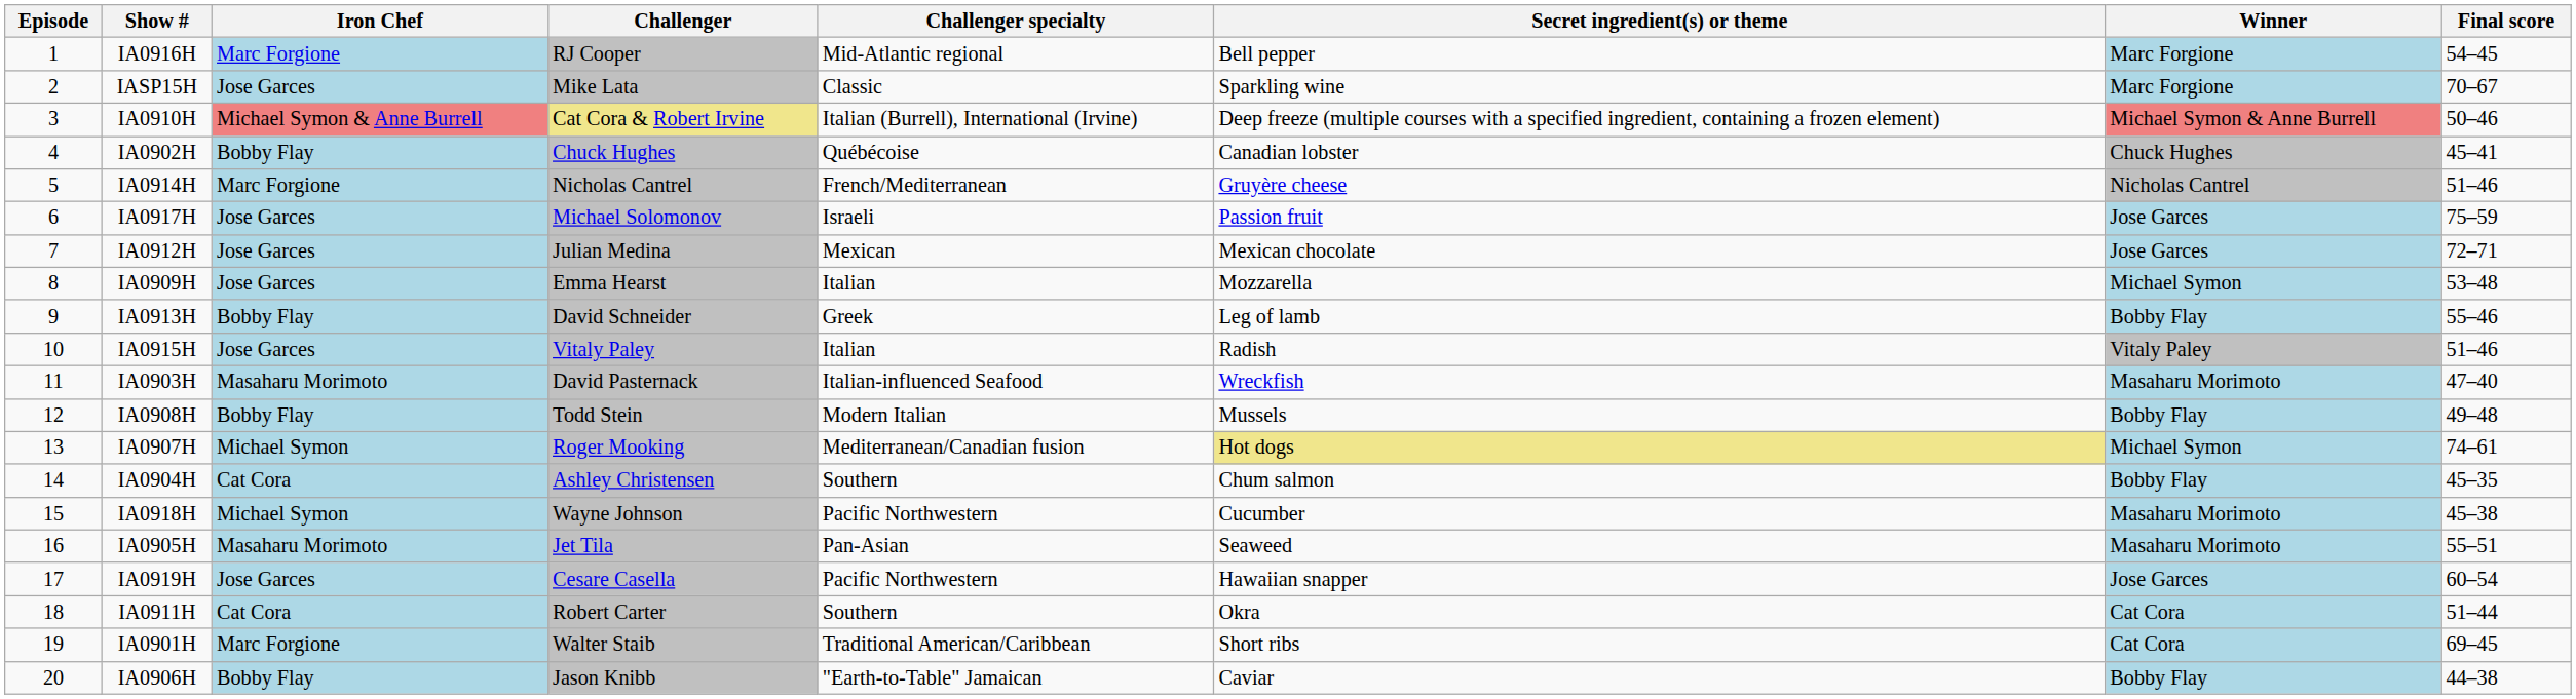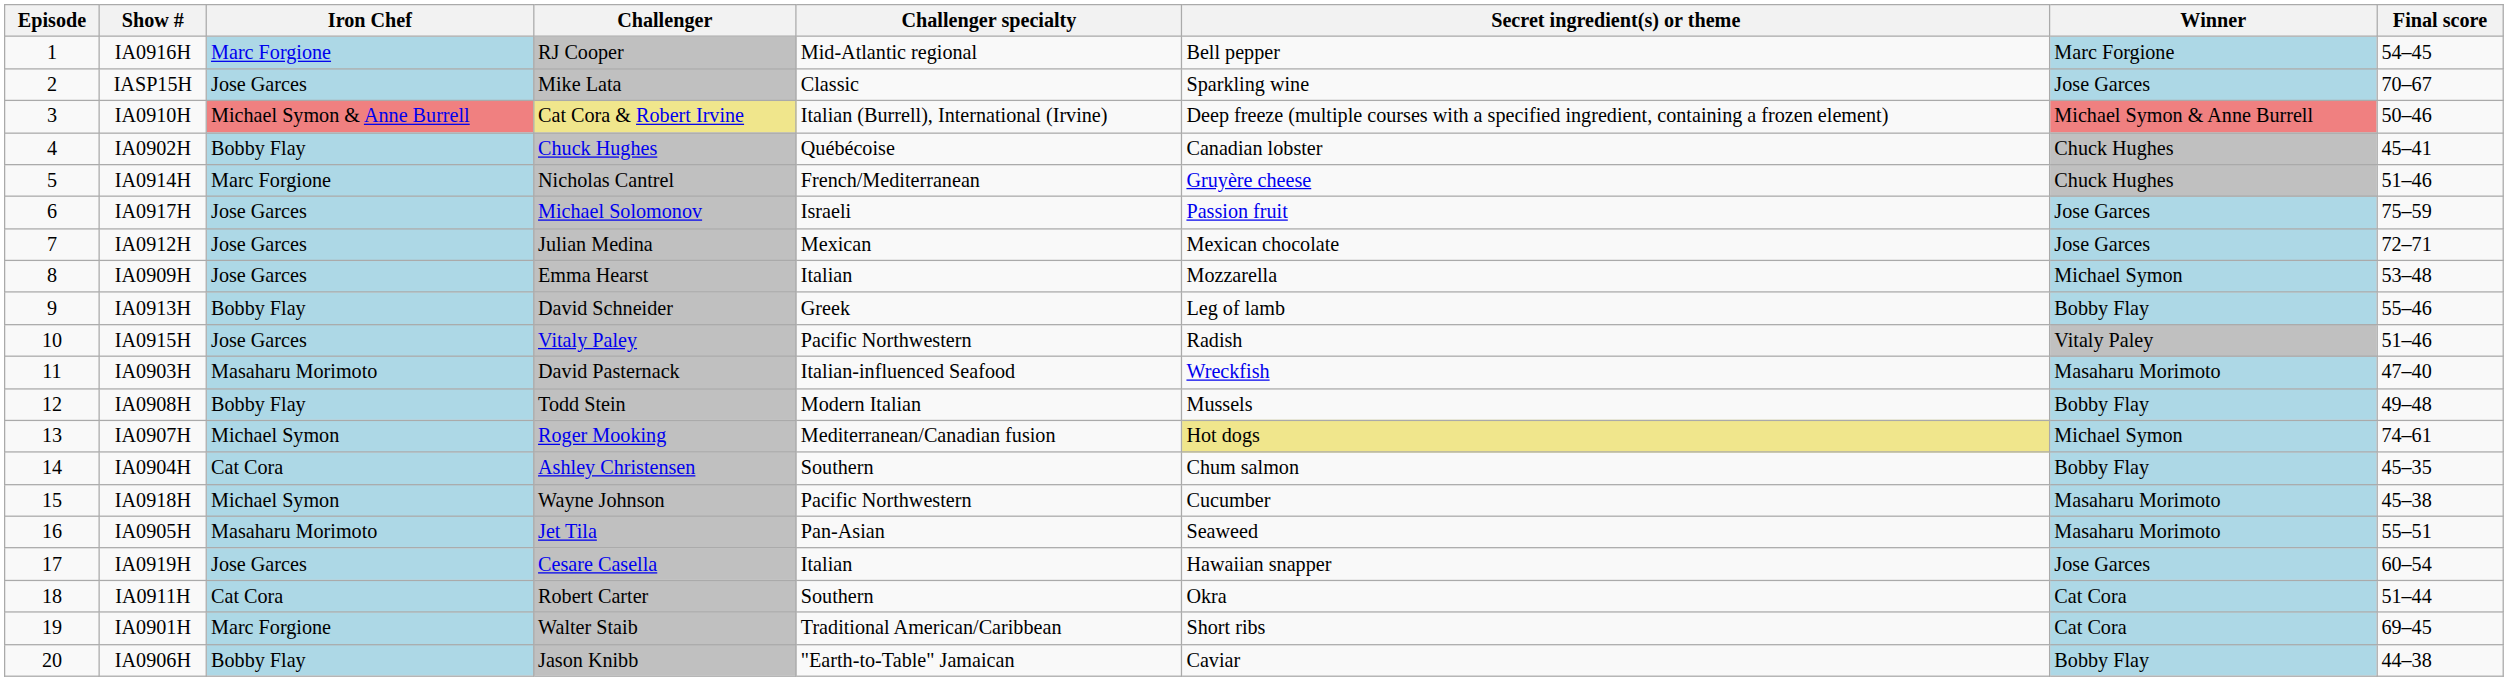 <table class="wikitable sortable" width="100%">
 <tr>
 <th><span>Episode</span></th>
 <th><span>Show #</span></th>
 <th><span>Iron Chef</span></th>
 <th><span>Challenger</span></th>
 <th><span>Challenger specialty</span></th>
 <th><span>Secret ingredient(s) or theme</span></th>
 <th><span>Winner</span></th>
 <th><span>Final score</span></th>
 </tr>
 <tr>
 <td style="text-align:center">1</td>
 <td style="text-align:center">IA0916H</td>
 <td style="background:lightblue"><a href='#'>Marc Forgione</a></td>
 <td style="background:silver">RJ Cooper</td>
 <td>Mid-Atlantic regional</td>
 <td>Bell pepper</td>
 <td style="background:lightblue">Marc Forgione</td>
 <td>54–45</td>
 </tr>
 <tr>
 <td style="text-align:center">2</td>
 <td style="text-align:center">IASP15H</td>
 <td style="background:lightblue">Jose Garces</td>
 <td style="background:silver">Mike Lata</td>
 <td>Classic</td>
 <td>Sparkling wine</td>
-<td style="background:lightblue">Marc Forgione</td>
+<td style="background:lightblue">Jose Garces</td>
 <td>70–67</td>
 </tr>
 <tr>
 <td style="text-align:center">3</td>
 <td style="text-align:center">IA0910H</td>
 <td style="background:lightcoral">Michael Symon & <a href='#'>Anne Burrell</a></td>
 <td style="background:Khaki">Cat Cora & <a href='#'>Robert Irvine</a></td>
 <td>Italian (Burrell), International (Irvine)</td>
 <td>Deep freeze (multiple courses with a specified ingredient, containing a frozen element)</td>
 <td style="background:lightcoral">Michael Symon & Anne Burrell</td>
 <td>50–46</td>
 </tr>
 <tr>
 <td style="text-align:center">4</td>
 <td style="text-align:center">IA0902H</td>
 <td style="background:lightblue">Bobby Flay</td>
 <td style="background:silver"><a href='#'>Chuck Hughes</a></td>
 <td>Québécoise</td>
 <td>Canadian lobster</td>
 <td style="background:silver">Chuck Hughes</td>
 <td>45–41</td>
 </tr>
 <tr>
 <td style="text-align:center">5</td>
 <td style="text-align:center">IA0914H</td>
 <td style="background:lightblue">Marc Forgione</td>
 <td style="background:silver">Nicholas Cantrel</td>
 <td>French/Mediterranean</td>
 <td><a href='#'>Gruyère cheese</a></td>
-<td style="background:silver">Nicholas Cantrel</td>
+<td style="background:silver">Chuck Hughes</td>
 <td>51–46</td>
 </tr>
 <tr>
 <td style="text-align:center">6</td>
 <td style="text-align:center">IA0917H</td>
 <td style="background:lightblue">Jose Garces</td>
 <td style="background:silver"><a href='#'>Michael Solomonov</a></td>
 <td>Israeli</td>
 <td><a href='#'>Passion fruit</a></td>
 <td style="background:lightblue">Jose Garces</td>
 <td>75–59</td>
 </tr>
 <tr>
 <td style="text-align:center">7</td>
 <td style="text-align:center">IA0912H</td>
 <td style="background:lightblue">Jose Garces</td>
 <td style="background:silver">Julian Medina</td>
 <td>Mexican</td>
 <td>Mexican chocolate</td>
 <td style="background:lightblue">Jose Garces</td>
 <td>72–71</td>
 </tr>
 <tr>
 <td style="text-align:center">8</td>
 <td style="text-align:center">IA0909H</td>
 <td style="background:lightblue">Jose Garces</td>
 <td style="background:silver">Emma Hearst</td>
 <td>Italian</td>
 <td>Mozzarella</td>
 <td style="background:lightblue">Michael Symon</td>
 <td>53–48</td>
 </tr>
 <tr>
 <td style="text-align:center">9</td>
 <td style="text-align:center">IA0913H</td>
 <td style="background:lightblue">Bobby Flay</td>
 <td style="background:silver">David Schneider</td>
 <td>Greek</td>
 <td>Leg of lamb</td>
 <td style="background:lightblue">Bobby Flay</td>
 <td>55–46</td>
 </tr>
 <tr>
 <td style="text-align:center">10</td>
 <td style="text-align:center">IA0915H</td>
 <td style="background:lightblue">Jose Garces</td>
 <td style="background:silver"><a href='#'>Vitaly Paley</a></td>
-<td>Italian</td>
+<td>Pacific Northwestern</td>
 <td>Radish</td>
 <td style="background:silver">Vitaly Paley</td>
 <td>51–46</td>
 </tr>
 <tr>
 <td style="text-align:center">11</td>
 <td style="text-align:center">IA0903H</td>
 <td style="background:lightblue">Masaharu Morimoto</td>
 <td style="background:silver">David Pasternack</td>
 <td>Italian-influenced Seafood</td>
 <td><a href='#'>Wreckfish</a></td>
 <td style="background:lightblue">Masaharu Morimoto</td>
 <td>47–40</td>
 </tr>
 <tr>
 <td style="text-align:center">12</td>
 <td style="text-align:center">IA0908H</td>
 <td style="background:lightblue">Bobby Flay</td>
 <td style="background:silver">Todd Stein</td>
 <td>Modern Italian</td>
 <td>Mussels</td>
 <td style="background:lightblue">Bobby Flay</td>
 <td>49–48</td>
 </tr>
 <tr>
 <td style="text-align:center">13</td>
 <td style="text-align:center">IA0907H</td>
 <td style="background:lightblue">Michael Symon</td>
 <td style="background:silver"><a href='#'>Roger Mooking</a></td>
 <td>Mediterranean/Canadian fusion</td>
 <td style="background: khaki;">Hot dogs</td>
 <td style="background:lightblue">Michael Symon</td>
 <td>74–61</td>
 </tr>
 <tr>
 <td style="text-align:center">14</td>
 <td style="text-align:center">IA0904H</td>
 <td style="background:lightblue">Cat Cora</td>
 <td style="background:silver"><a href='#'>Ashley Christensen</a></td>
 <td>Southern</td>
 <td>Chum salmon</td>
 <td style="background:lightblue">Bobby Flay</td>
 <td>45–35</td>
 </tr>
 <tr>
 <td style="text-align:center">15</td>
 <td style="text-align:center">IA0918H</td>
 <td style="background:lightblue">Michael Symon</td>
 <td style="background:silver">Wayne Johnson</td>
 <td>Pacific Northwestern</td>
 <td>Cucumber</td>
 <td style="background:lightblue">Masaharu Morimoto</td>
 <td>45–38</td>
 </tr>
 <tr>
 <td style="text-align:center">16</td>
 <td style="text-align:center">IA0905H</td>
 <td style="background:lightblue">Masaharu Morimoto</td>
 <td style="background:silver"><a href='#'>Jet Tila</a></td>
 <td>Pan-Asian</td>
 <td>Seaweed</td>
 <td style="background:lightblue">Masaharu Morimoto</td>
 <td>55–51</td>
 </tr>
 <tr>
 <td style="text-align:center">17</td>
 <td style="text-align:center">IA0919H</td>
 <td style="background:lightblue">Jose Garces</td>
 <td style="background:silver"><a href='#'>Cesare Casella</a></td>
-<td>Pacific Northwestern</td>
+<td>Italian</td>
 <td>Hawaiian snapper</td>
 <td style="background:lightblue">Jose Garces</td>
 <td>60–54</td>
 </tr>
 <tr>
 <td style="text-align:center">18</td>
 <td style="text-align:center">IA0911H</td>
 <td style="background:lightblue">Cat Cora</td>
 <td style="background:silver">Robert Carter</td>
 <td>Southern</td>
 <td>Okra</td>
 <td style="background:lightblue">Cat Cora</td>
 <td>51–44</td>
 </tr>
 <tr>
 <td style="text-align:center">19</td>
 <td style="text-align:center">IA0901H</td>
 <td style="background:lightblue">Marc Forgione</td>
 <td style="background:silver">Walter Staib</td>
 <td>Traditional American/Caribbean</td>
 <td>Short ribs</td>
 <td style="background:lightblue">Cat Cora</td>
 <td>69–45</td>
 </tr>
 <tr>
 <td style="text-align:center">20</td>
 <td style="text-align:center">IA0906H</td>
 <td style="background:lightblue">Bobby Flay</td>
 <td style="background:silver">Jason Knibb</td>
 <td>"Earth-to-Table" Jamaican</td>
 <td>Caviar</td>
 <td style="background:lightblue">Bobby Flay</td>
 <td>44–38</td>
 </tr>
 </table>
